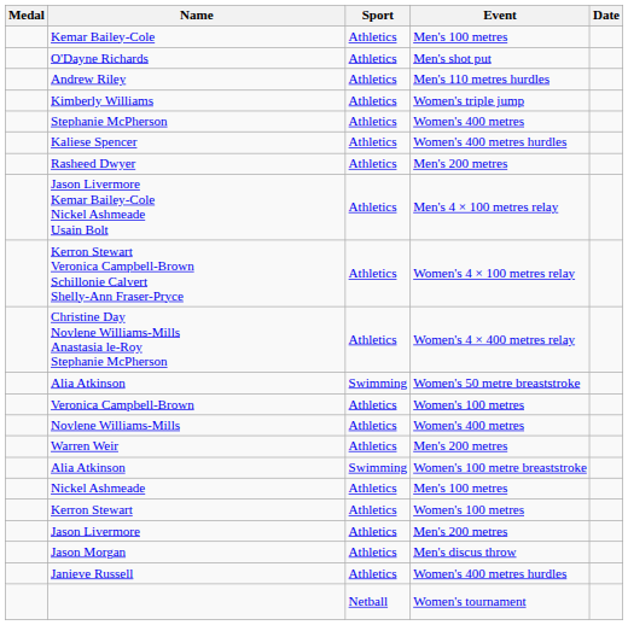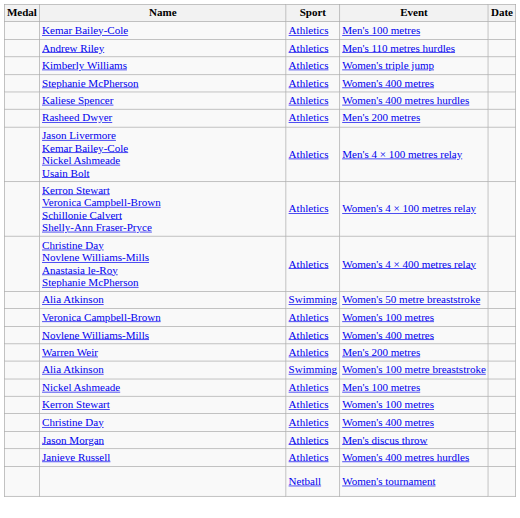 <table class="wikitable sortable">
 <tr>
 <th>Medal</th>
 <th width=350px>Name</th>
 <th>Sport</th>
 <th>Event</th>
 <th>Date</th>
 </tr>
 <tr>
 <td></td>
 <td><a href='#'>Kemar Bailey-Cole</a></td>
 <td><a href='#'>Athletics</a></td>
 <td><a href='#'>Men's 100 metres</a></td>
-<td></td>
-</tr>
-<tr>
-<td></td>
-<td><a href='#'>O'Dayne Richards</a></td>
-<td><a href='#'>Athletics</a></td>
-<td><a href='#'>Men's shot put</a></td>
 <td></td>
 </tr>
 <tr>
 <td></td>
 <td><a href='#'>Andrew Riley</a></td>
 <td><a href='#'>Athletics</a></td>
 <td><a href='#'>Men's 110 metres hurdles</a></td>
 <td></td>
 </tr>
 <tr>
 <td></td>
 <td><a href='#'>Kimberly Williams</a></td>
 <td><a href='#'>Athletics</a></td>
 <td><a href='#'>Women's triple jump</a></td>
 <td></td>
 </tr>
 <tr>
 <td></td>
 <td><a href='#'>Stephanie McPherson</a></td>
 <td><a href='#'>Athletics</a></td>
 <td><a href='#'>Women's 400 metres</a></td>
 <td></td>
 </tr>
 <tr>
 <td></td>
 <td><a href='#'>Kaliese Spencer</a></td>
 <td><a href='#'>Athletics</a></td>
 <td><a href='#'>Women's 400 metres hurdles</a></td>
 <td></td>
 </tr>
 <tr>
 <td></td>
 <td><a href='#'>Rasheed Dwyer</a></td>
 <td><a href='#'>Athletics</a></td>
 <td><a href='#'>Men's 200 metres</a></td>
 <td></td>
 </tr>
 <tr>
 <td></td>
 <td><a href='#'>Jason Livermore</a><br><a href='#'>Kemar Bailey-Cole</a><br><a href='#'>Nickel Ashmeade</a><br><a href='#'>Usain Bolt</a></td>
 <td><a href='#'>Athletics</a></td>
 <td><a href='#'>Men's 4 × 100 metres relay</a></td>
 <td></td>
 </tr>
 <tr>
 <td></td>
 <td><a href='#'>Kerron Stewart</a><br><a href='#'>Veronica Campbell-Brown</a><br><a href='#'>Schillonie Calvert</a><br><a href='#'>Shelly-Ann Fraser-Pryce</a></td>
 <td><a href='#'>Athletics</a></td>
 <td><a href='#'>Women's 4 × 100 metres relay</a></td>
 <td></td>
 </tr>
 <tr>
 <td></td>
 <td><a href='#'>Christine Day</a><br><a href='#'>Novlene Williams-Mills</a><br><a href='#'>Anastasia le-Roy</a><br><a href='#'>Stephanie McPherson</a></td>
 <td><a href='#'>Athletics</a></td>
 <td><a href='#'>Women's 4 × 400 metres relay</a></td>
 <td></td>
 </tr>
 <tr>
 <td></td>
 <td><a href='#'>Alia Atkinson</a></td>
 <td><a href='#'>Swimming</a></td>
 <td><a href='#'>Women's 50 metre breaststroke</a></td>
 <td></td>
 </tr>
 <tr>
 <td></td>
 <td><a href='#'>Veronica Campbell-Brown</a></td>
 <td><a href='#'>Athletics</a></td>
 <td><a href='#'>Women's 100 metres</a></td>
 <td></td>
 </tr>
 <tr>
 <td></td>
 <td><a href='#'>Novlene Williams-Mills</a></td>
 <td><a href='#'>Athletics</a></td>
 <td><a href='#'>Women's 400 metres</a></td>
 <td></td>
 </tr>
 <tr>
 <td></td>
 <td><a href='#'>Warren Weir</a></td>
 <td><a href='#'>Athletics</a></td>
 <td><a href='#'>Men's 200 metres</a></td>
 <td></td>
 </tr>
 <tr>
 <td></td>
 <td><a href='#'>Alia Atkinson</a></td>
 <td><a href='#'>Swimming</a></td>
 <td><a href='#'>Women's 100 metre breaststroke</a></td>
 <td></td>
 </tr>
 <tr>
 <td></td>
 <td><a href='#'>Nickel Ashmeade</a></td>
 <td><a href='#'>Athletics</a></td>
 <td><a href='#'>Men's 100 metres</a></td>
 <td></td>
 </tr>
 <tr>
 <td></td>
 <td><a href='#'>Kerron Stewart</a></td>
 <td><a href='#'>Athletics</a></td>
 <td><a href='#'>Women's 100 metres</a></td>
 <td></td>
 </tr>
 <tr>
 <td></td>
-<td><a href='#'>Jason Livermore</a></td>
+<td><a href='#'>Christine Day</a></td>
 <td><a href='#'>Athletics</a></td>
-<td><a href='#'>Men's 200 metres</a></td>
+<td><a href='#'>Women's 400 metres</a></td>
 <td></td>
 </tr>
 <tr>
 <td></td>
 <td><a href='#'>Jason Morgan</a></td>
 <td><a href='#'>Athletics</a></td>
 <td><a href='#'>Men's discus throw</a></td>
 <td></td>
 </tr>
 <tr>
 <td></td>
 <td><a href='#'>Janieve Russell</a></td>
 <td><a href='#'>Athletics</a></td>
 <td><a href='#'>Women's 400 metres hurdles</a></td>
 <td></td>
 </tr>
 <tr>
 <td></td>
 <td><br><br></td>
 <td><a href='#'>Netball</a></td>
 <td><a href='#'>Women's tournament</a></td>
 <td></td>
 </tr>
 </table>
